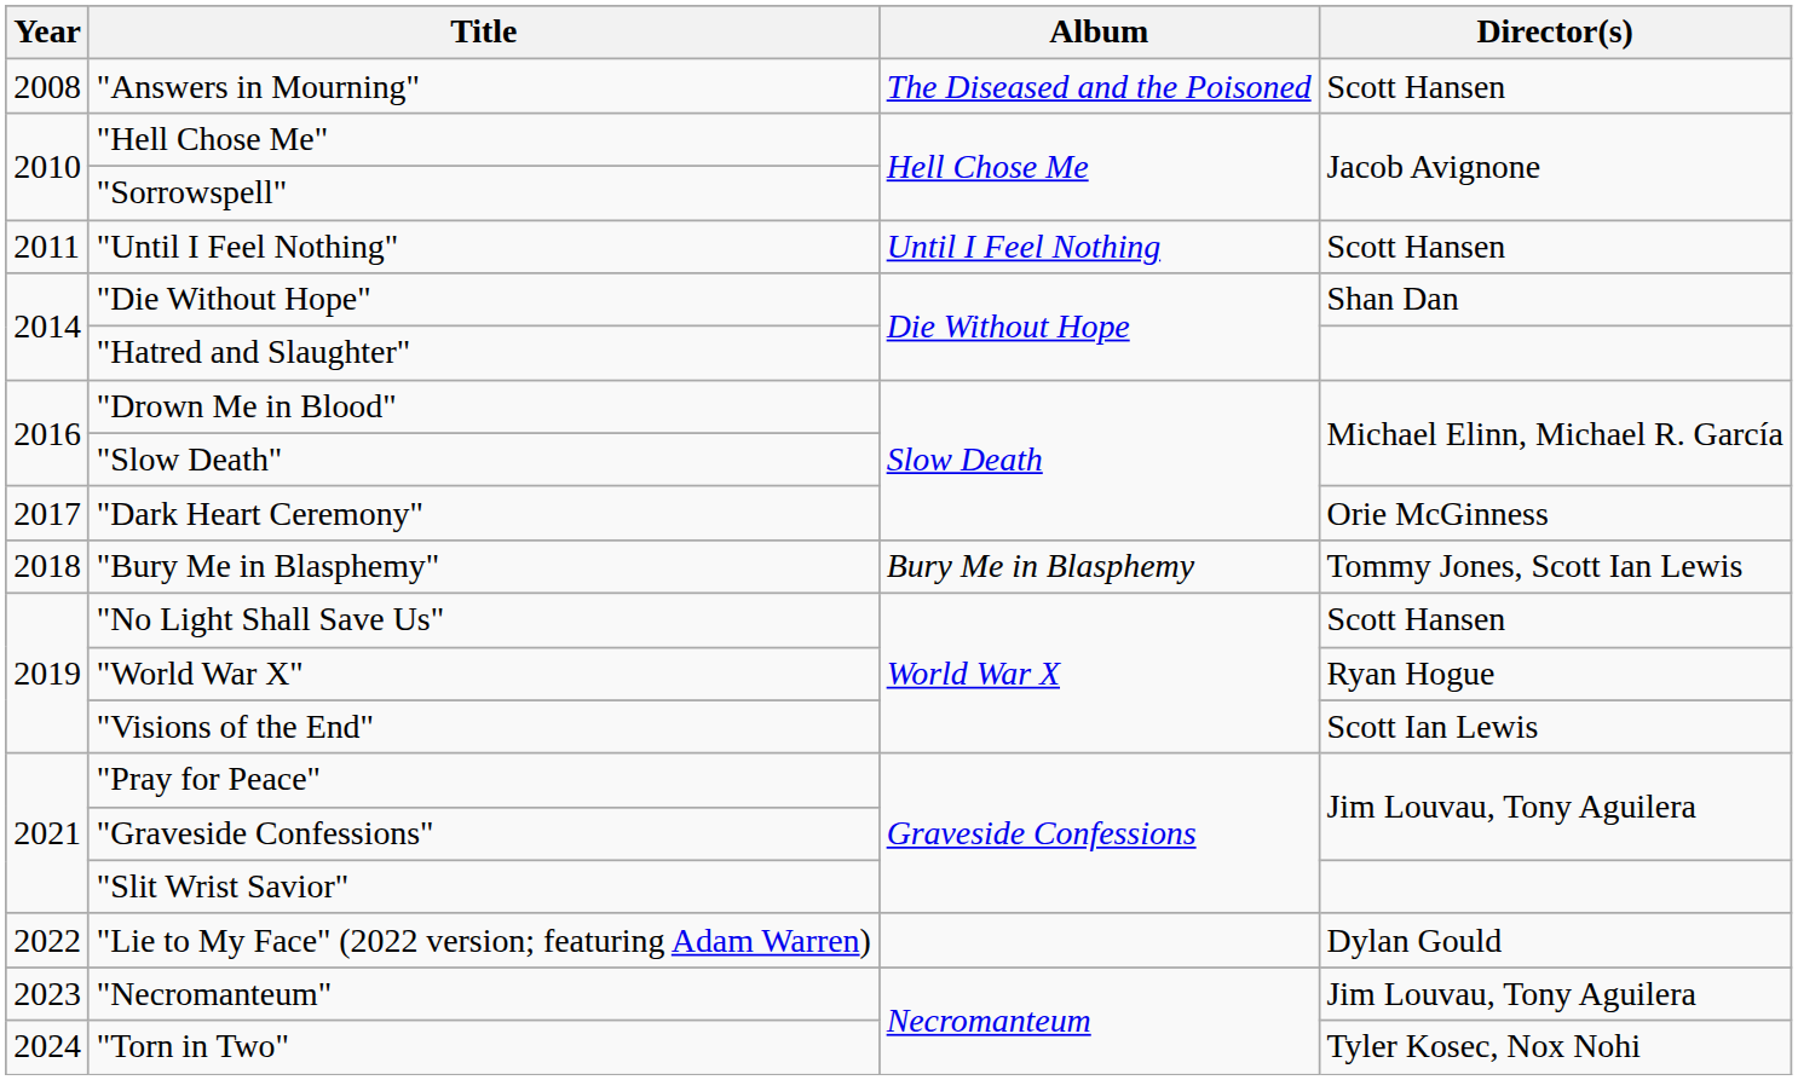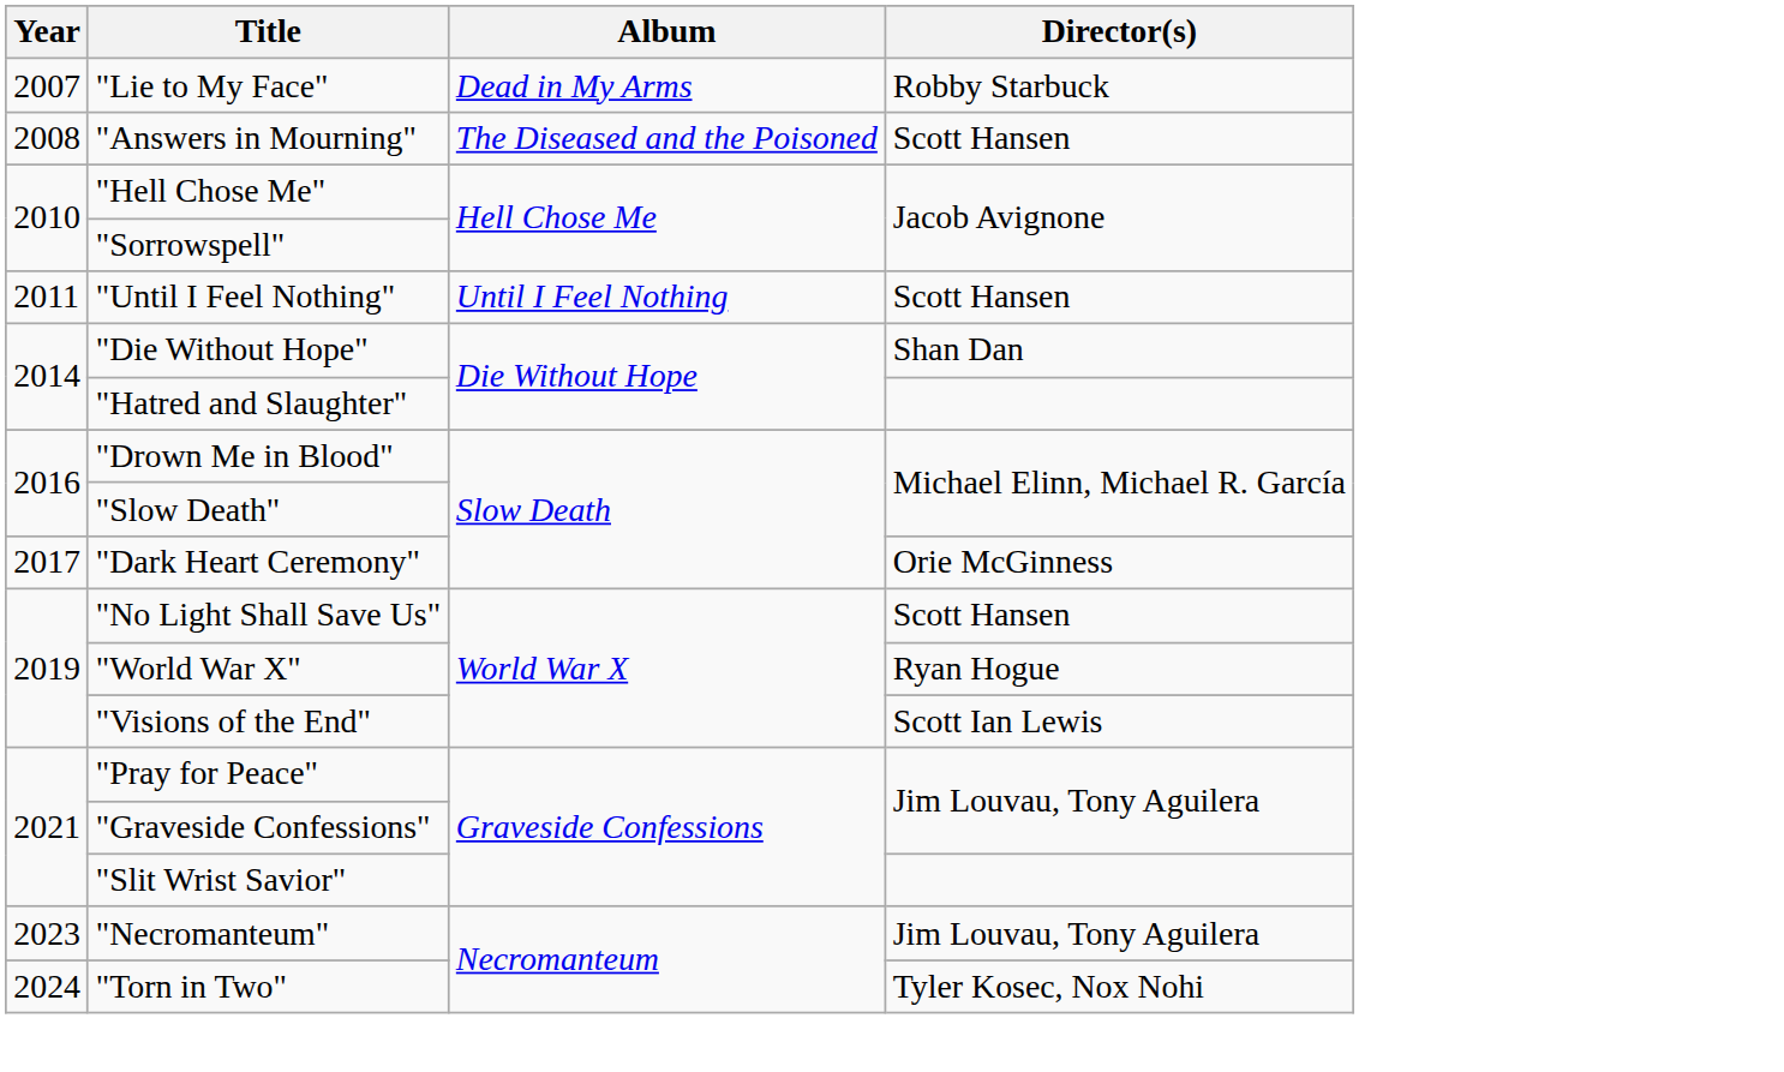 <table class="wikitable plainrowheaders">
 <tr>
 <th>Year</th>
 <th>Title</th>
 <th>Album</th>
 <th>Director(s)</th>
+</tr>
+<tr>
+<td>2007</td>
+<td>"Lie to My Face"</td>
+<td><em><a href='#'>Dead in My Arms</a></em></td>
+<td>Robby Starbuck</td>
 </tr>
 <tr>
 <td>2008</td>
 <td>"Answers in Mourning"</td>
 <td><em><a href='#'>The Diseased and the Poisoned</a></em></td>
 <td>Scott Hansen</td>
 </tr>
 <tr>
 <td rowspan=2>2010</td>
 <td>"Hell Chose Me"</td>
 <td rowspan=2><em><a href='#'>Hell Chose Me</a></em></td>
 <td rowspan=2>Jacob Avignone</td>
 </tr>
 <tr>
 <td>"Sorrowspell"</td>
 </tr>
 <tr>
 <td>2011</td>
 <td>"Until I Feel Nothing"</td>
 <td><em><a href='#'>Until I Feel Nothing</a></em></td>
 <td>Scott Hansen</td>
 </tr>
 <tr>
 <td rowspan=2>2014</td>
 <td>"Die Without Hope"</td>
 <td rowspan=2><em><a href='#'>Die Without Hope</a></em></td>
 <td>Shan Dan</td>
 </tr>
 <tr>
 <td>"Hatred and Slaughter"</td>
 <td></td>
 </tr>
 <tr>
 <td rowspan=2>2016</td>
 <td>"Drown Me in Blood"</td>
 <td rowspan=3><em><a href='#'>Slow Death</a></em></td>
 <td rowspan=2>Michael Elinn, Michael R. García</td>
 </tr>
 <tr>
 <td>"Slow Death"</td>
 </tr>
 <tr>
 <td>2017</td>
 <td>"Dark Heart Ceremony"</td>
 <td>Orie McGinness</td>
 </tr>
 <tr>
-<td>2018</td>
-<td>"Bury Me in Blasphemy"</td>
-<td><em>Bury Me in Blasphemy</em></td>
-<td>Tommy Jones, Scott Ian Lewis</td>
-</tr>
-<tr>
 <td rowspan=3>2019</td>
 <td>"No Light Shall Save Us"</td>
 <td rowspan=3><em><a href='#'>World War X</a></em></td>
 <td>Scott Hansen</td>
 </tr>
 <tr>
 <td>"World War X"</td>
 <td>Ryan Hogue</td>
 </tr>
 <tr>
 <td>"Visions of the End"</td>
 <td>Scott Ian Lewis</td>
 </tr>
 <tr>
 <td rowspan=3>2021</td>
 <td>"Pray for Peace"</td>
 <td rowspan=3><em><a href='#'>Graveside Confessions</a></em></td>
 <td rowspan=2>Jim Louvau, Tony Aguilera</td>
 </tr>
 <tr>
 <td>"Graveside Confessions"</td>
 </tr>
 <tr>
 <td>"Slit Wrist Savior"</td>
 <td></td>
 </tr>
 <tr>
-<td>2022</td>
-<td>"Lie to My Face" (2022 version; featuring <a href='#'>Adam Warren</a>)</td>
-<td></td>
-<td>Dylan Gould</td>
-</tr>
-<tr>
 <td>2023</td>
 <td>"Necromanteum"</td>
 <td rowspan="2"><em><a href='#'>Necromanteum</a></em></td>
 <td>Jim Louvau, Tony Aguilera</td>
 </tr>
 <tr>
 <td>2024</td>
 <td>"Torn in Two"</td>
 <td>Tyler Kosec, Nox Nohi</td>
 </tr>
 </table>
